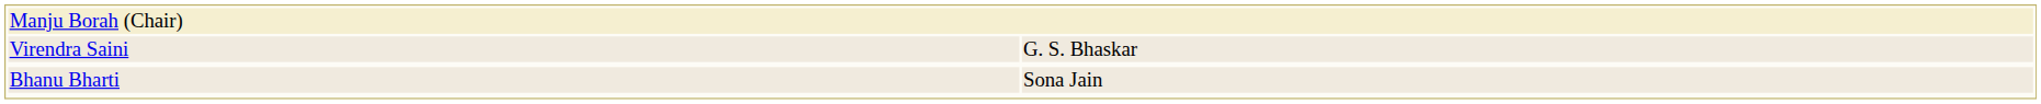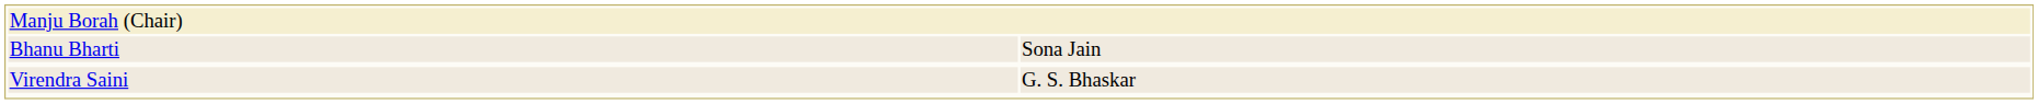 <table style="width:100%;border: 1px solid #BEB168;background-color:#FDFCF6;">
 <tr>
 <td colspan="2" style="background-color:#F5EFD0;"><a href='#'>Manju Borah</a> (Chair)</td>
+</tr>
+<tr style="background-color:#F0EADF;">
+<td style="width:50%"><a href='#'>Bhanu Bharti</a></td>
+<td style="width:50%">Sona Jain</td>
+</tr>
+<tr style="vertical-align:top;">
 </tr>
 <tr style="background-color:#F0EADF;">
 <td style="width:50%"><a href='#'>Virendra Saini</a></td>
 <td style="width:50%">G. S. Bhaskar</td>
 </tr>
 <tr style="vertical-align:top;">
 </tr>
-<tr style="background-color:#F0EADF;">
-<td style="width:50%"><a href='#'>Bhanu Bharti</a></td>
-<td style="width:50%">Sona Jain</td>
-</tr>
-<tr style="vertical-align:top;">
-</tr>
 </table>
